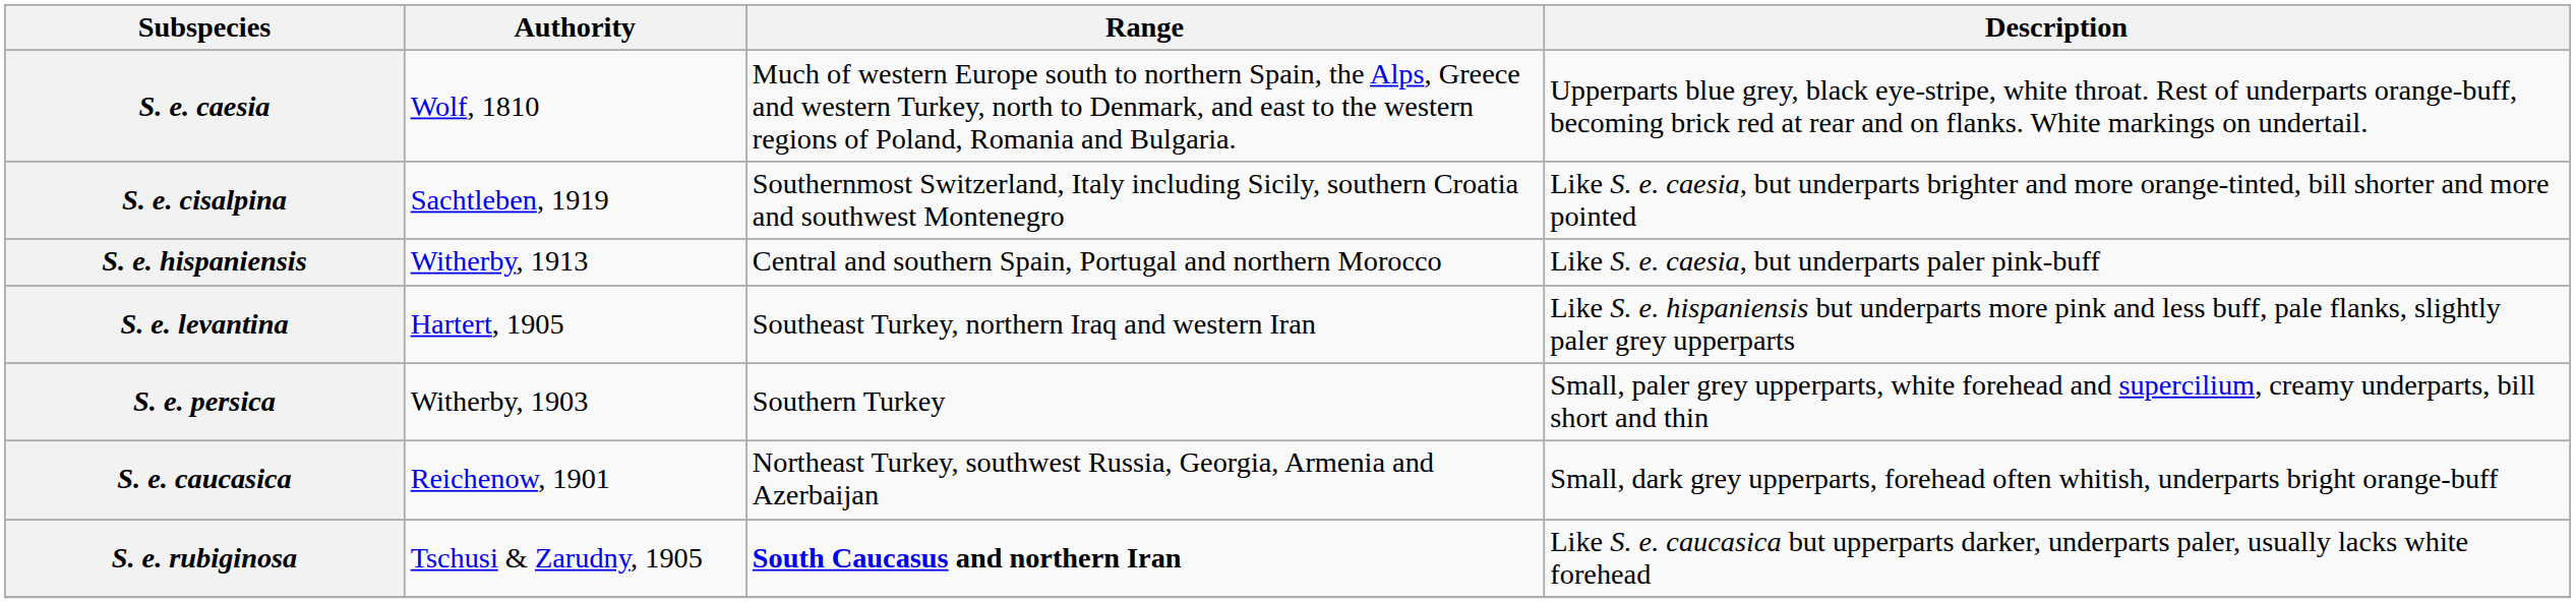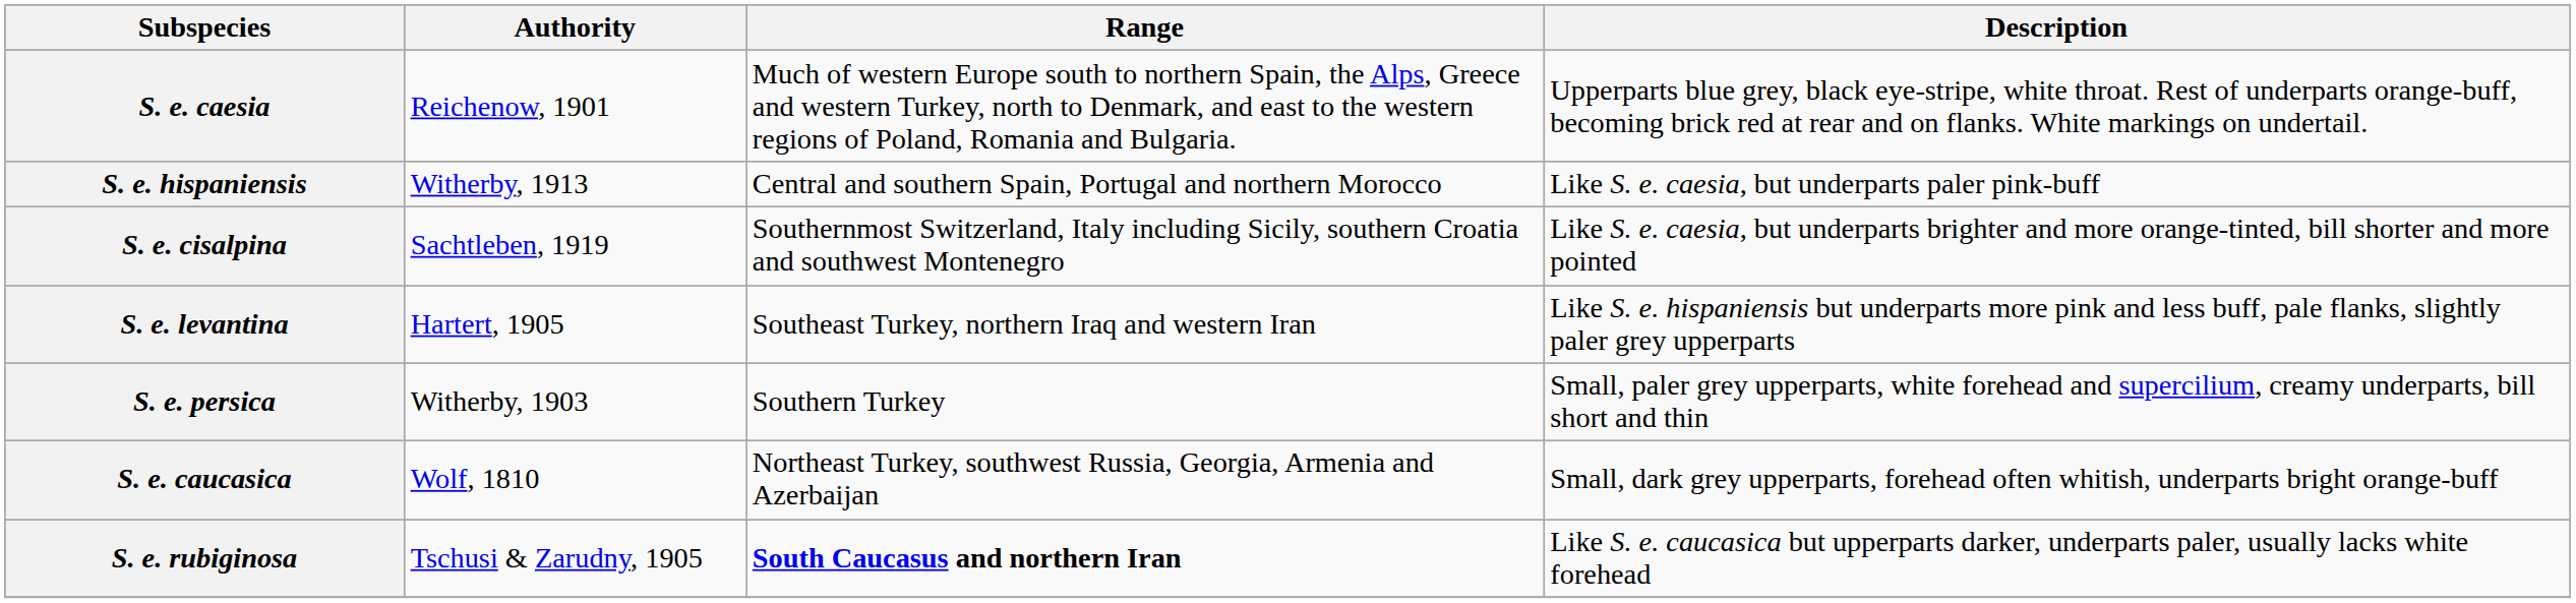 <table style="width:90%;" class="wikitable">
 <tr>
 <th width=14% ! scope="col">Subspecies</th>
 <th width=12% ! scope="col">Authority</th>
 <th width=28% ! scope="col">Range</th>
 <th width=36% ! scope="col">Description</th>
 </tr>
 <tr>
 <th scope="row"><em>S. e. caesia</em></th>
-<td><a href='#'>Wolf</a>, 1810</td>
+<td><a href='#'>Reichenow</a>, 1901</td>
 <td>Much of western Europe south to northern Spain, the <a href='#'>Alps</a>, Greece and western Turkey, north to Denmark, and east to the western regions of Poland, Romania  and Bulgaria.</td>
 <td>Upperparts blue grey, black eye-stripe, white throat. Rest of  underparts orange-buff, becoming brick red at rear and on flanks. White markings on undertail.</td>
+</tr>
+<tr>
+<th scope="row"><em>S. e. hispaniensis</em></th>
+<td><a href='#'>Witherby</a>, 1913</td>
+<td>Central and southern Spain, Portugal and northern Morocco</td>
+<td>Like <em>S. e. caesia</em>, but underparts paler pink-buff</td>
 </tr>
 <tr>
 <th scope="row"><em>S. e. cisalpina</em></th>
 <td><a href='#'>Sachtleben</a>, 1919</td>
 <td>Southernmost Switzerland, Italy including Sicily, southern Croatia and southwest Montenegro</td>
 <td>Like <em>S. e. caesia</em>, but underparts brighter and more orange-tinted, bill shorter and more pointed</td>
-</tr>
-<tr>
-<th scope="row"><em>S. e. hispaniensis</em></th>
-<td><a href='#'>Witherby</a>, 1913</td>
-<td>Central and southern Spain, Portugal and northern Morocco</td>
-<td>Like <em>S. e. caesia</em>, but underparts paler pink-buff</td>
 </tr>
 <tr>
 <th scope="row"><em>S. e. levantina</em></th>
 <td><a href='#'>Hartert</a>, 1905</td>
 <td>Southeast Turkey, northern Iraq and western Iran</td>
 <td>Like <em>S. e. hispaniensis</em> but underparts more pink and less buff, pale flanks, slightly paler grey upperparts</td>
 </tr>
 <tr>
 <th scope="row"><em>S. e. persica</em></th>
 <td>Witherby, 1903</td>
 <td>Southern Turkey</td>
 <td>Small, paler grey upperparts, white forehead and <a href='#'>supercilium</a>, creamy underparts, bill short and thin</td>
 </tr>
 <tr>
 <th scope="row"><em>S. e. caucasica</em></th>
-<td><a href='#'>Reichenow</a>, 1901</td>
+<td><a href='#'>Wolf</a>, 1810</td>
 <td>Northeast Turkey, southwest Russia, Georgia, Armenia and Azerbaijan</td>
 <td>Small, dark grey upperparts, forehead often whitish, underparts bright orange-buff</td>
 </tr>
 <tr>
 <th scope="row"><em>S. e. rubiginosa</em></th>
 <td><a href='#'>Tschusi</a> & <a href='#'>Zarudny</a>, 1905</td>
 <td><strong><a href='#'>South Caucasus</a> and northern Iran</strong></td>
 <td>Like <em>S. e. caucasica</em> but upperparts darker, underparts paler, usually lacks white forehead</td>
 </tr>
 <tr>
 </tr>
 </table>
